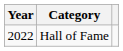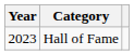 <table class="wikitable">
 <tr>
 <th>Year</th>
 <th>Category</th>
 <th></th>
 </tr>
 <tr>
-<td>2022</td>
+<td>2023</td>
 <td>Hall of Fame</td>
 <td style="text-align:center;"></td>
 </tr>
 </table>
